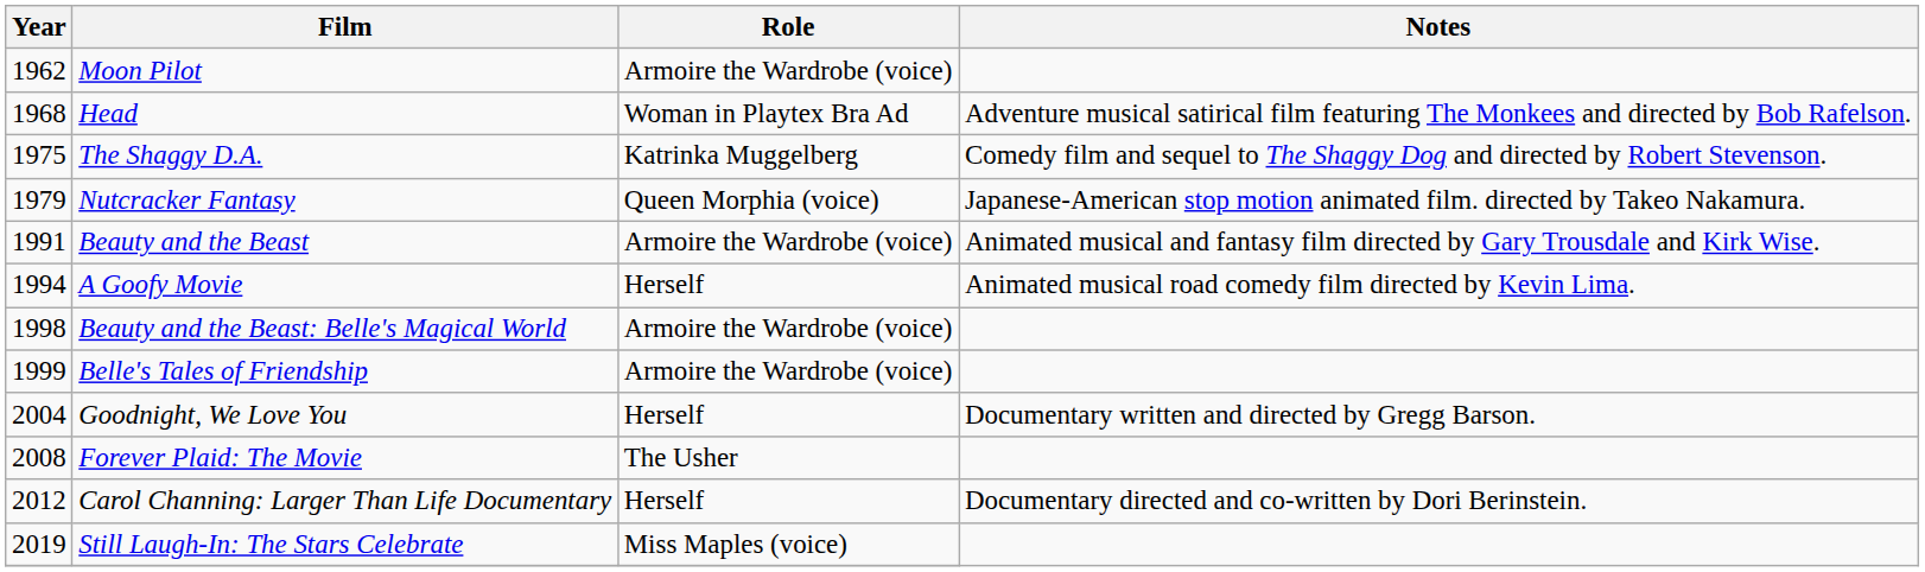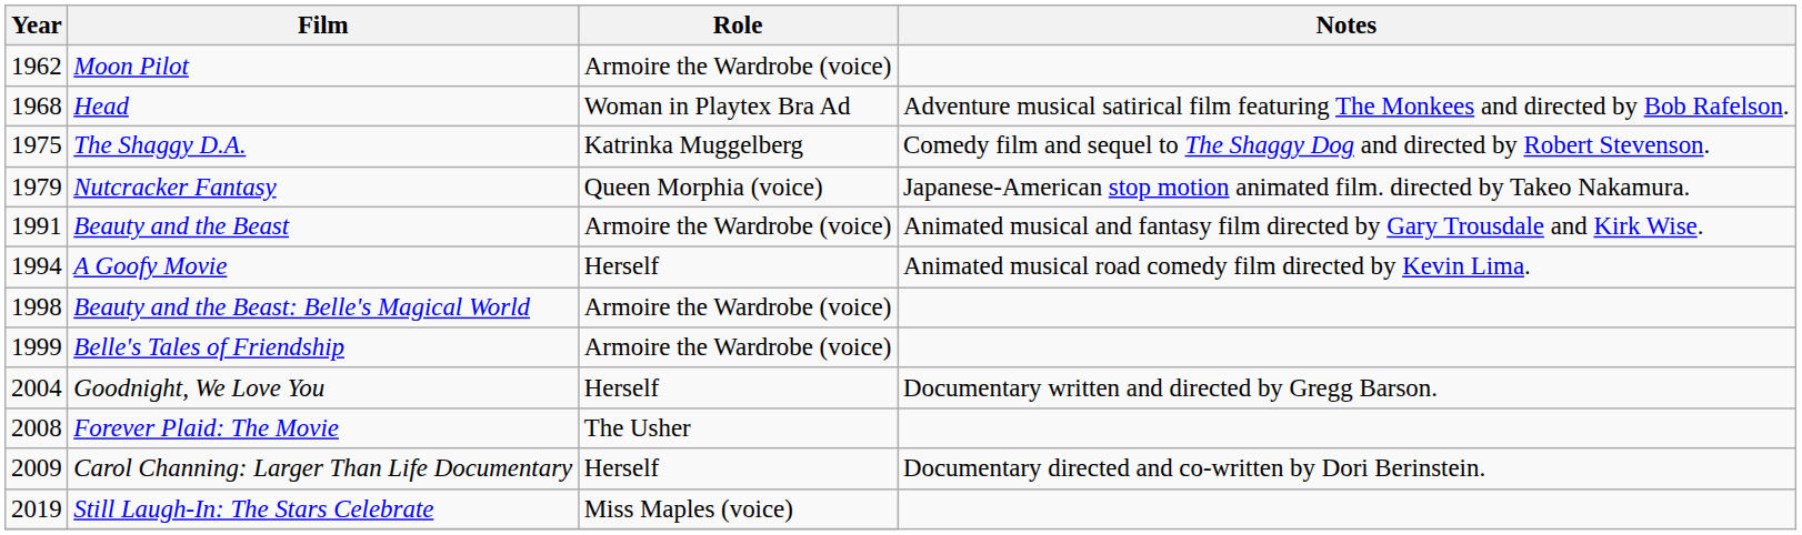 <table class="wikitable">
 <tr>
 <th>Year</th>
 <th>Film</th>
 <th>Role</th>
 <th class="unsortable">Notes</th>
 </tr>
 <tr>
 <td>1962</td>
 <td><em><a href='#'>Moon Pilot</a></em></td>
 <td>Armoire the Wardrobe (voice)</td>
 <td></td>
 </tr>
 <tr>
 <td>1968</td>
 <td><em><a href='#'>Head</a></em></td>
 <td>Woman in Playtex Bra Ad</td>
 <td>Adventure musical satirical film featuring <a href='#'>The Monkees</a> and directed by <a href='#'>Bob Rafelson</a>.</td>
 </tr>
 <tr>
 <td>1975</td>
 <td><em><a href='#'>The Shaggy D.A.</a></em></td>
 <td>Katrinka Muggelberg</td>
 <td>Comedy film and sequel to <em><a href='#'>The Shaggy Dog</a></em> and directed by <a href='#'>Robert Stevenson</a>.</td>
 </tr>
 <tr>
 <td>1979</td>
 <td><em><a href='#'>Nutcracker Fantasy</a></em></td>
 <td>Queen Morphia (voice)</td>
 <td> Japanese-American <a href='#'>stop motion</a> animated film. directed by Takeo Nakamura.</td>
 </tr>
 <tr>
 <td>1991</td>
 <td><em><a href='#'>Beauty and the Beast</a></em></td>
 <td>Armoire the Wardrobe (voice)</td>
 <td>Animated musical and fantasy film directed by <a href='#'>Gary Trousdale</a> and <a href='#'>Kirk Wise</a>.</td>
 </tr>
 <tr>
 <td>1994</td>
 <td><em><a href='#'>A Goofy Movie</a></em></td>
 <td>Herself</td>
 <td>Animated musical road comedy film directed by <a href='#'>Kevin Lima</a>.</td>
 </tr>
 <tr>
 <td>1998</td>
 <td><em><a href='#'>Beauty and the Beast: Belle's Magical World</a></em></td>
 <td>Armoire the Wardrobe (voice)</td>
 <td></td>
 </tr>
 <tr>
 <td>1999</td>
 <td><em><a href='#'>Belle's Tales of Friendship</a></em></td>
 <td>Armoire the Wardrobe (voice)</td>
 <td></td>
 </tr>
 <tr>
 <td>2004</td>
 <td><em>Goodnight, We Love You</em></td>
 <td>Herself</td>
 <td>Documentary written and directed by Gregg Barson.</td>
 </tr>
 <tr>
 <td>2008</td>
 <td><em><a href='#'>Forever Plaid: The Movie</a></em></td>
 <td>The Usher</td>
 <td></td>
 </tr>
 <tr>
-<td>2012</td>
+<td>2009</td>
 <td><em>Carol Channing: Larger Than Life Documentary</em></td>
 <td>Herself</td>
 <td>Documentary directed and co-written by Dori Berinstein.</td>
 </tr>
 <tr>
 <td>2019</td>
 <td><em><a href='#'>Still Laugh-In: The Stars Celebrate</a></em></td>
 <td>Miss Maples (voice)</td>
 </tr>
 <tr>
 </tr>
 </table>
